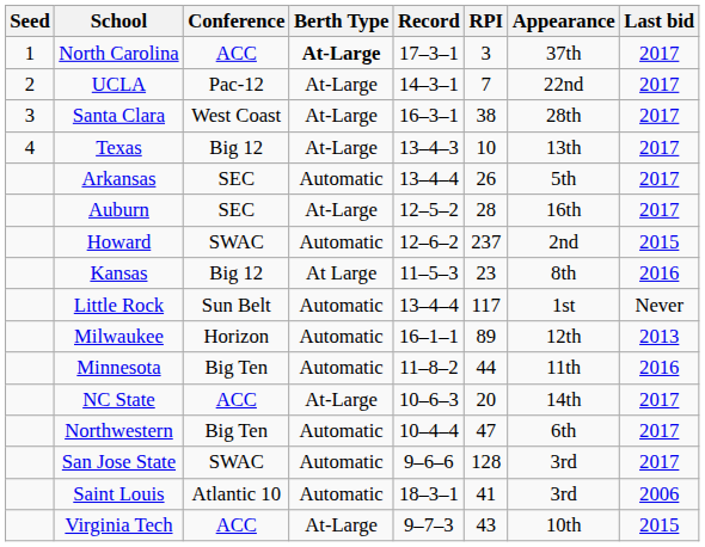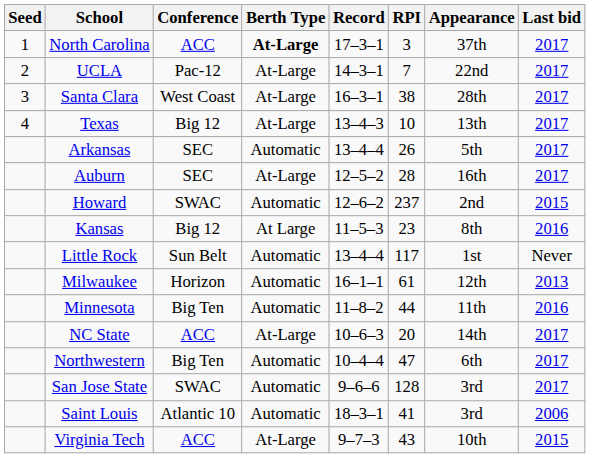 <table class="wikitable sortable plainrowheaders" style="text-align:center;">
 <tr>
 <th scope="col" data-sort-type="number">Seed</th>
 <th scope="col">School</th>
 <th scope="col">Conference</th>
 <th scope="col">Berth Type</th>
 <th scope="col" data-sort-type="number">Record</th>
 <th scope="col" data-sort-type="number">RPI</th>
 <th scope="col" data-sort-type="number">Appearance</th>
 <th scope="col" data-sort-type="number">Last bid</th>
 </tr>
 <tr>
 <td data-sort-value=4>1</td>
 <td><a href='#'>North Carolina</a></td>
 <td><a href='#'>ACC</a></td>
 <td><strong>At-Large</strong></td>
 <td>17–3–1</td>
 <td>3</td>
 <td>37th</td>
 <td><a href='#'>2017</a></td>
 </tr>
 <tr>
 <td data-sort-value=3>2</td>
 <td><a href='#'>UCLA</a></td>
 <td>Pac-12</td>
 <td>At-Large</td>
 <td>14–3–1</td>
 <td>7</td>
 <td>22nd</td>
 <td><a href='#'>2017</a></td>
 </tr>
 <tr>
 <td data-sort-value=2>3</td>
 <td><a href='#'>Santa Clara</a></td>
 <td>West Coast</td>
 <td>At-Large</td>
 <td>16–3–1</td>
 <td>38</td>
 <td>28th</td>
 <td><a href='#'>2017</a></td>
 </tr>
 <tr>
 <td data-sort-value=1>4</td>
 <td><a href='#'>Texas</a></td>
 <td>Big 12</td>
 <td>At-Large</td>
 <td>13–4–3</td>
 <td>10</td>
 <td>13th</td>
 <td><a href='#'>2017</a></td>
 </tr>
 <tr>
 <td data-sort-value=0> </td>
 <td><a href='#'>Arkansas</a></td>
 <td>SEC</td>
 <td>Automatic</td>
 <td>13–4–4</td>
 <td>26</td>
 <td>5th</td>
 <td><a href='#'>2017</a></td>
 </tr>
 <tr>
 <td data-sort-value=0> </td>
 <td><a href='#'>Auburn</a></td>
 <td>SEC</td>
 <td>At-Large</td>
 <td>12–5–2</td>
 <td>28</td>
 <td>16th</td>
 <td><a href='#'>2017</a></td>
 </tr>
 <tr>
 <td data-sort-value=0> </td>
 <td><a href='#'>Howard</a></td>
 <td>SWAC</td>
 <td>Automatic</td>
 <td>12–6–2</td>
 <td>237</td>
 <td>2nd</td>
 <td><a href='#'>2015</a></td>
 </tr>
 <tr>
 <td data-sort-value=0> </td>
 <td><a href='#'>Kansas</a></td>
 <td>Big 12</td>
 <td>At Large</td>
 <td>11–5–3</td>
 <td>23</td>
 <td>8th</td>
 <td><a href='#'>2016</a></td>
 </tr>
 <tr>
 <td data-sort-value=0> </td>
 <td><a href='#'>Little Rock</a></td>
 <td>Sun Belt</td>
 <td>Automatic</td>
 <td>13–4–4</td>
 <td>117</td>
 <td>1st</td>
 <td>Never</td>
 </tr>
 <tr>
 <td data-sort-value=0> </td>
 <td><a href='#'>Milwaukee</a></td>
 <td>Horizon</td>
 <td>Automatic</td>
 <td>16–1–1</td>
-<td>89</td>
+<td>61</td>
 <td>12th</td>
 <td><a href='#'>2013</a></td>
 </tr>
 <tr>
 <td data-sort-value=0> </td>
 <td><a href='#'>Minnesota</a></td>
 <td>Big Ten</td>
 <td>Automatic</td>
 <td>11–8–2</td>
 <td>44</td>
 <td>11th</td>
 <td><a href='#'>2016</a></td>
 </tr>
 <tr>
 <td data-sort-value=0> </td>
 <td><a href='#'>NC State</a></td>
 <td><a href='#'>ACC</a></td>
 <td>At-Large</td>
 <td>10–6–3</td>
 <td>20</td>
 <td>14th</td>
 <td><a href='#'>2017</a></td>
 </tr>
 <tr>
 <td data-sort-value=0> </td>
 <td><a href='#'>Northwestern</a></td>
 <td>Big Ten</td>
 <td>Automatic</td>
 <td>10–4–4</td>
 <td>47</td>
 <td>6th</td>
 <td><a href='#'>2017</a></td>
 </tr>
 <tr>
 <td data-sort-value=0> </td>
 <td><a href='#'>San Jose State</a></td>
 <td>SWAC</td>
 <td>Automatic</td>
 <td>9–6–6</td>
 <td>128</td>
 <td>3rd</td>
 <td><a href='#'>2017</a></td>
 </tr>
 <tr>
 <td data-sort-value=0> </td>
 <td><a href='#'>Saint Louis</a></td>
 <td>Atlantic 10</td>
 <td>Automatic</td>
 <td>18–3–1</td>
 <td>41</td>
 <td>3rd</td>
 <td><a href='#'>2006</a></td>
 </tr>
 <tr>
 <td data-sort-value=0> </td>
 <td><a href='#'>Virginia Tech</a></td>
 <td><a href='#'>ACC</a></td>
 <td>At-Large</td>
 <td>9–7–3</td>
 <td>43</td>
 <td>10th</td>
 <td><a href='#'>2015</a></td>
 </tr>
 </table>
